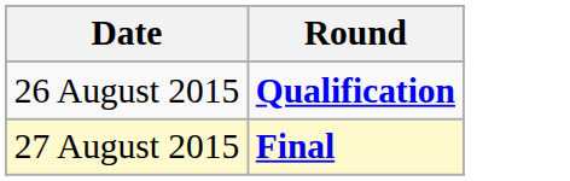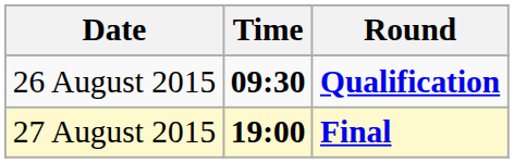 <table class="wikitable">
 <tr>
 <th>Date</th>
+<th>Time</th>
 <th>Round</th>
 </tr>
 <tr>
 <td>26 August 2015</td>
+<td><strong>09:30</strong></td>
 <td><strong><a href='#'>Qualification</a></strong></td>
 </tr>
 <tr style=background:lemonchiffon>
 <td>27 August 2015</td>
+<td><strong>19:00</strong></td>
 <td><strong><a href='#'>Final</a></strong></td>
 </tr>
 </table>
